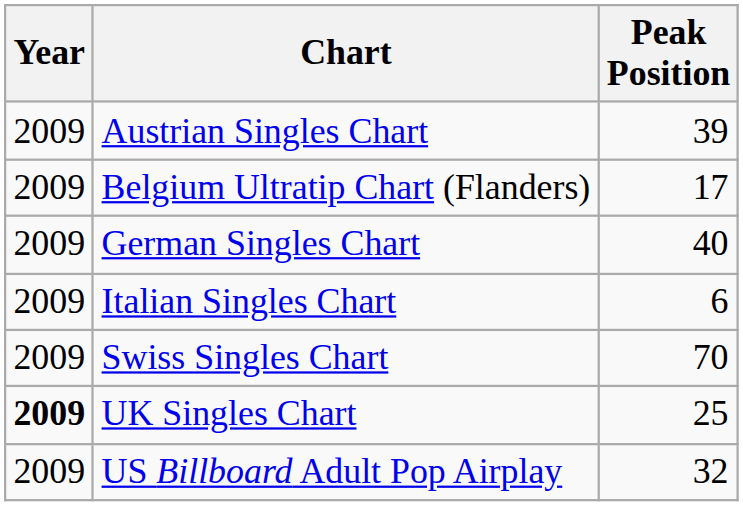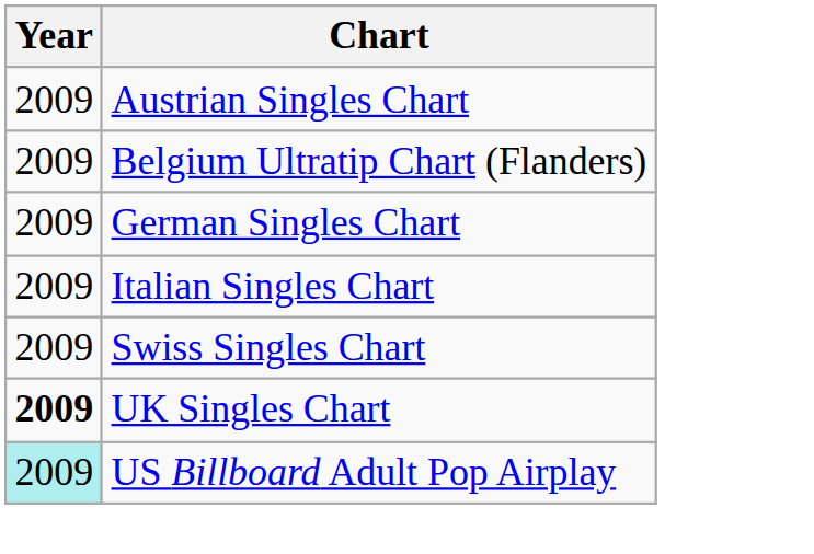 <table class="wikitable sortable">
 <tr>
 <th>Year</th>
 <th>Chart</th>
-<th>Peak<br>Position</th>
 </tr>
 <tr>
 <td>2009</td>
 <td><a href='#'>Austrian Singles Chart</a></td>
-<td style="text-align: right; padding-right: 4px">39</td>
 </tr>
 <tr>
 <td>2009</td>
 <td><a href='#'>Belgium Ultratip Chart</a> (Flanders)</td>
-<td style="text-align: right; padding-right: 4px">17</td>
 </tr>
 <tr>
 <td>2009</td>
 <td><a href='#'>German Singles Chart</a></td>
-<td style="text-align: right; padding-right: 4px">40</td>
 </tr>
 <tr>
 <td>2009</td>
 <td><a href='#'>Italian Singles Chart</a></td>
-<td style="text-align: right; padding-right: 4px">6</td>
 </tr>
 <tr>
 <td>2009</td>
 <td><a href='#'>Swiss Singles Chart</a></td>
-<td style="text-align: right; padding-right: 4px">70</td>
 </tr>
 <tr>
 <td><strong>2009</strong></td>
 <td><a href='#'>UK Singles Chart</a></td>
-<td style="text-align: right; padding-right: 4px">25</td>
 </tr>
 <tr>
-<td>2009</td>
+<td style="background: paleturquoise;">2009</td>
 <td><a href='#'>US <em>Billboard</em> Adult Pop Airplay</a></td>
-<td style="text-align: right; padding-right: 4px">32</td>
 </tr>
 </table>
